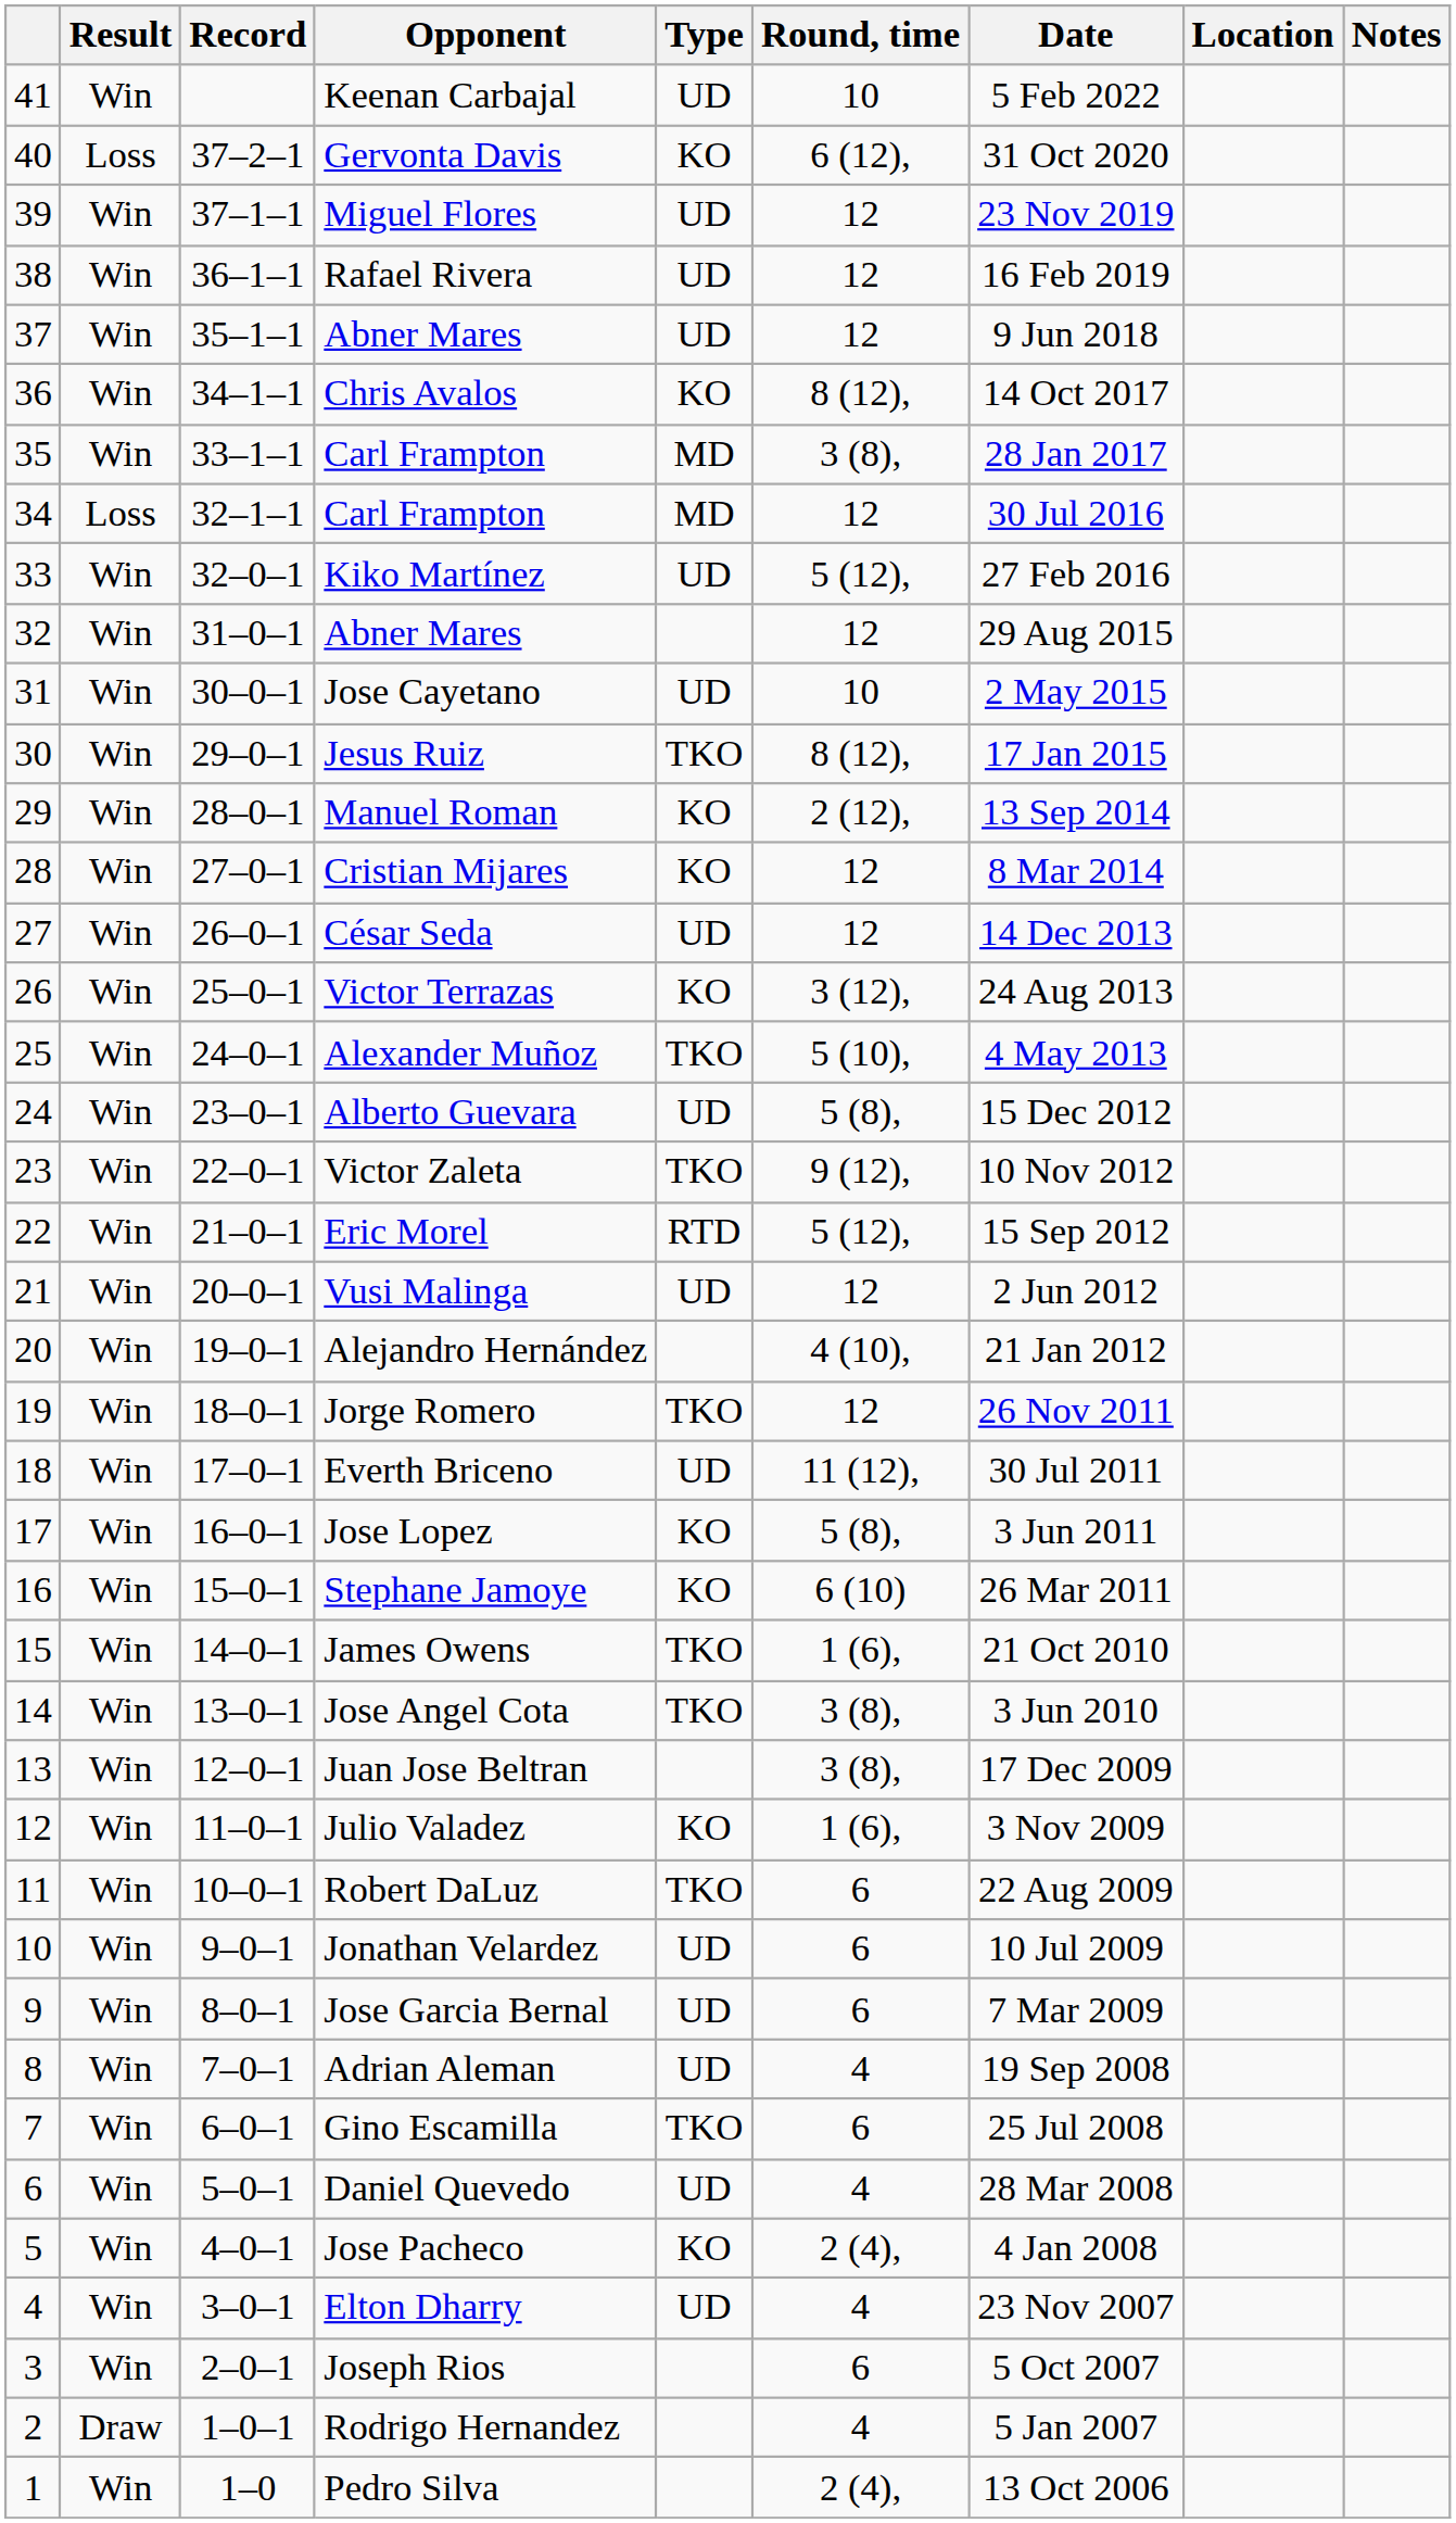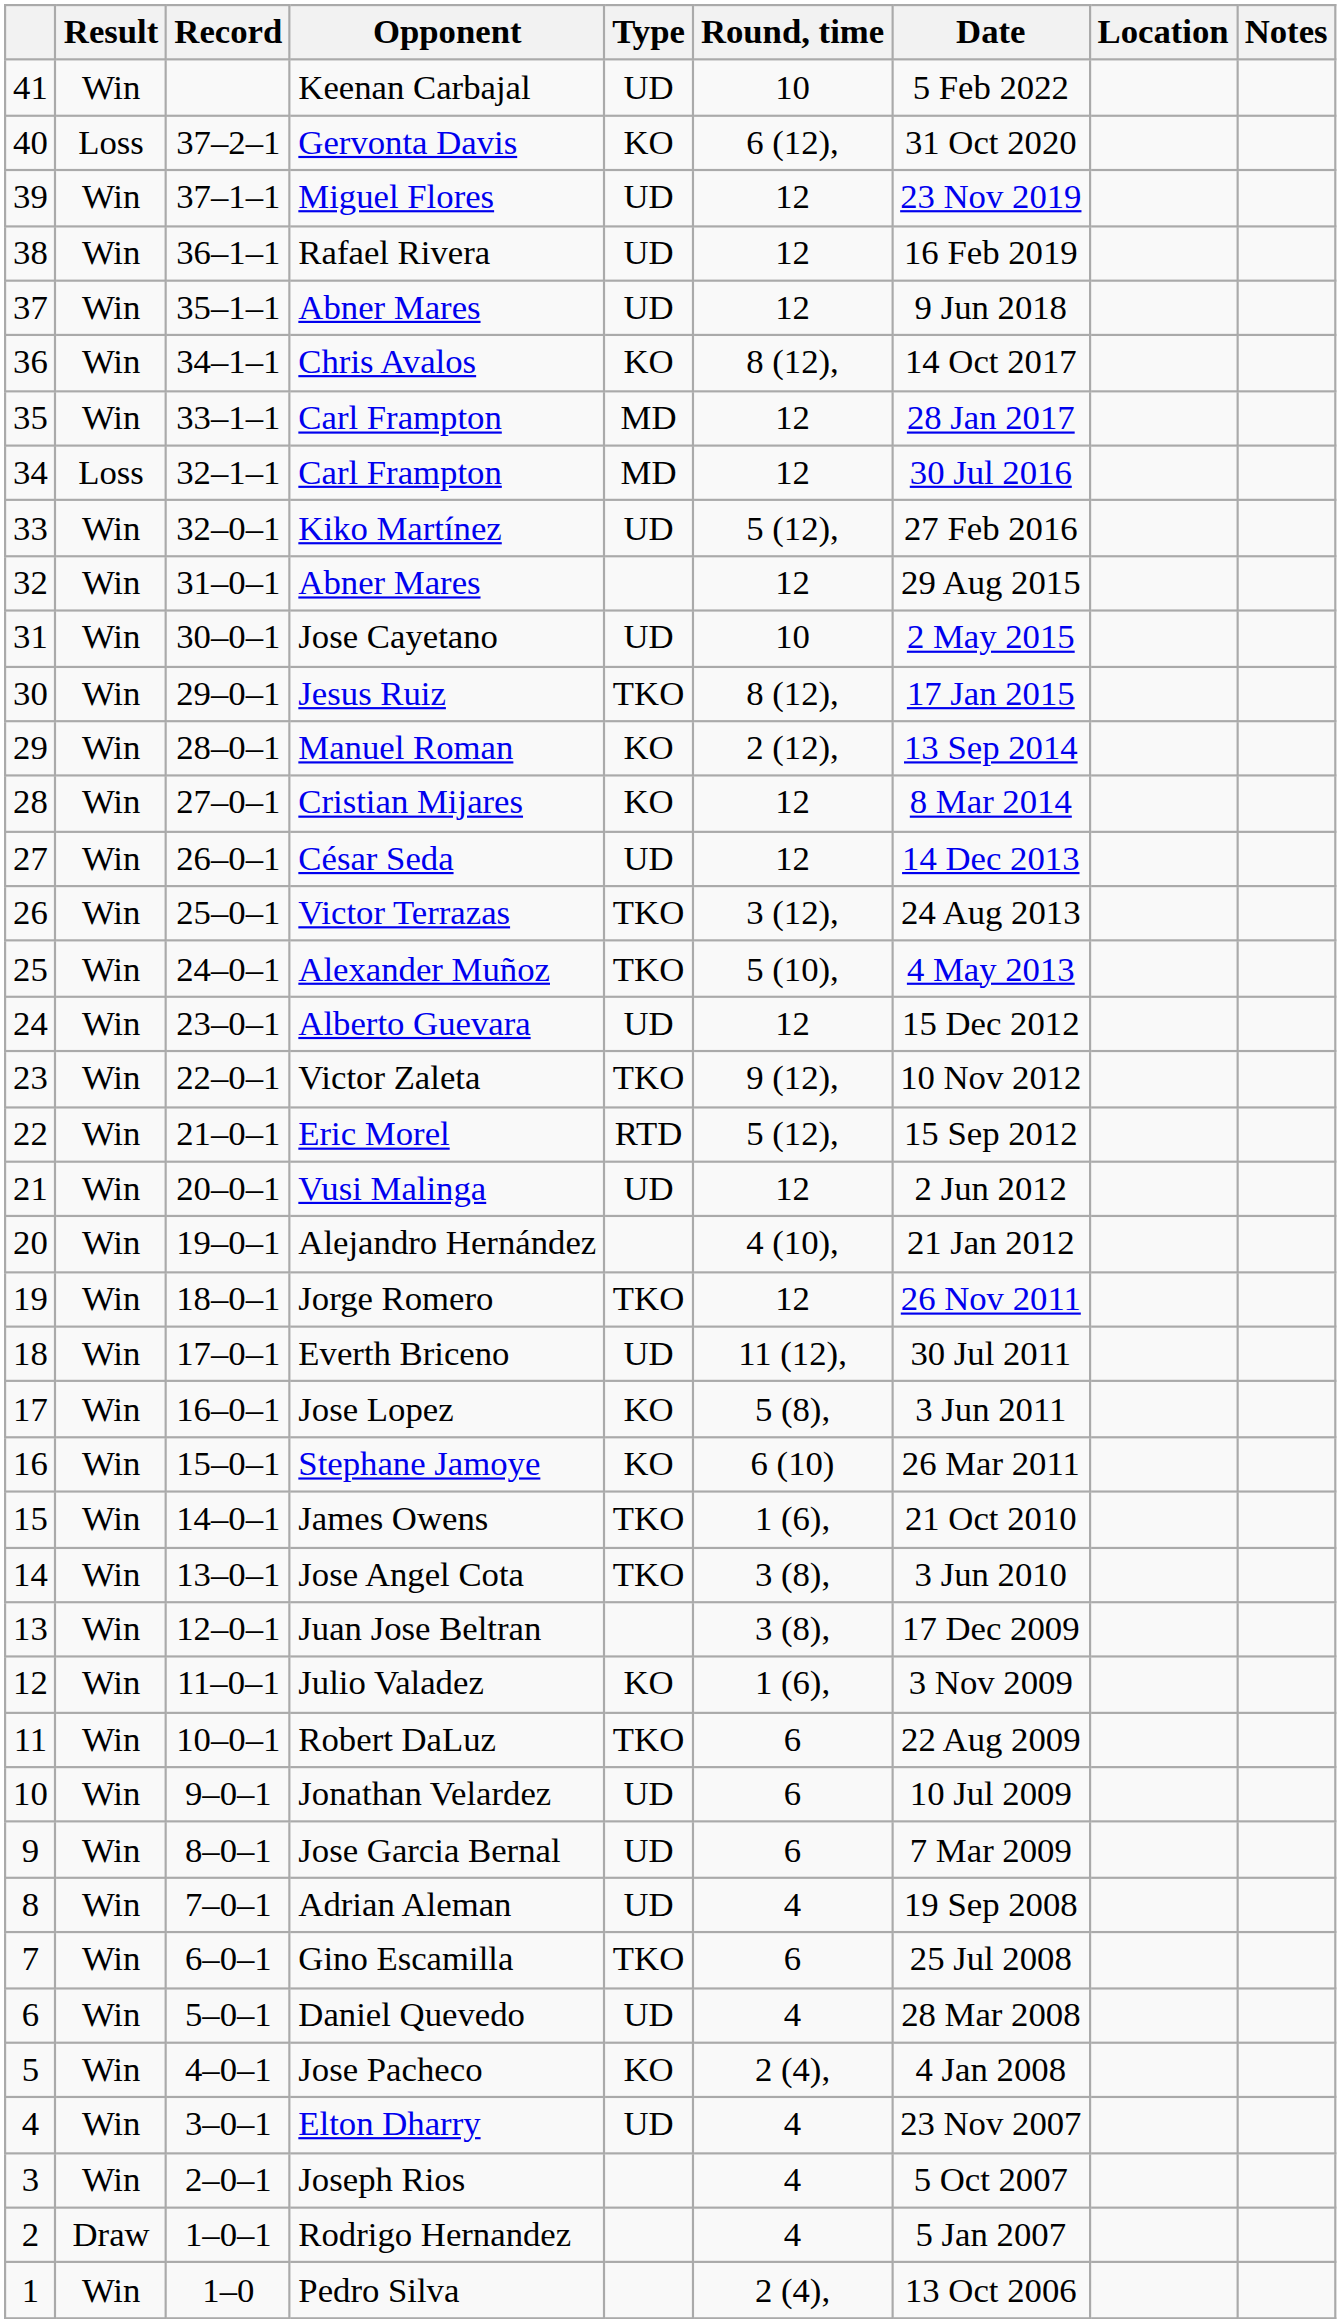 <table class="wikitable" style="text-align:center">
 <tr>
 <th></th>
 <th>Result</th>
 <th>Record</th>
 <th>Opponent</th>
 <th>Type</th>
 <th>Round, time</th>
 <th>Date</th>
 <th>Location</th>
 <th>Notes</th>
 </tr>
 <tr>
 <td>41</td>
 <td>Win</td>
 <td></td>
 <td style="text-align:left;">Keenan Carbajal</td>
 <td>UD</td>
 <td>10</td>
 <td>5 Feb 2022</td>
 <td style="text-align:left;"></td>
 <td></td>
 </tr>
 <tr>
 <td>40</td>
 <td>Loss</td>
 <td>37–2–1</td>
 <td style="text-align:left;"><a href='#'>Gervonta Davis</a></td>
 <td>KO</td>
 <td>6 (12), </td>
 <td>31 Oct 2020</td>
 <td style="text-align:left;"></td>
 <td style="text-align:left;"></td>
 </tr>
 <tr>
 <td>39</td>
 <td>Win</td>
 <td>37–1–1</td>
 <td style="text-align:left;"><a href='#'>Miguel Flores</a></td>
 <td>UD</td>
 <td>12</td>
 <td><a href='#'>23 Nov 2019</a></td>
 <td style="text-align:left;"></td>
 <td style="text-align:left;"></td>
 </tr>
 <tr>
 <td>38</td>
 <td>Win</td>
 <td>36–1–1</td>
 <td style="text-align:left;">Rafael Rivera</td>
 <td>UD</td>
 <td>12</td>
 <td>16 Feb 2019</td>
 <td style="text-align:left;"></td>
 <td style="text-align:left;"></td>
 </tr>
 <tr>
 <td>37</td>
 <td>Win</td>
 <td>35–1–1</td>
 <td style="text-align:left;"><a href='#'>Abner Mares</a></td>
 <td>UD</td>
 <td>12</td>
 <td>9 Jun 2018</td>
 <td style="text-align:left;"></td>
 <td style="text-align:left;"></td>
 </tr>
 <tr>
 <td>36</td>
 <td>Win</td>
 <td>34–1–1</td>
 <td style="text-align:left;"><a href='#'>Chris Avalos</a></td>
 <td>KO</td>
 <td>8 (12), </td>
 <td>14 Oct 2017</td>
 <td style="text-align:left;"></td>
 <td style="text-align:left;"></td>
 </tr>
 <tr>
 <td>35</td>
 <td>Win</td>
 <td>33–1–1</td>
 <td style="text-align:left;"><a href='#'>Carl Frampton</a></td>
 <td>MD</td>
-<td>3 (8), </td>
+<td>12</td>
 <td><a href='#'>28 Jan 2017</a></td>
 <td style="text-align:left;"></td>
 <td style="text-align:left;"></td>
 </tr>
 <tr>
 <td>34</td>
 <td>Loss</td>
 <td>32–1–1</td>
 <td style="text-align:left;"><a href='#'>Carl Frampton</a></td>
 <td>MD</td>
 <td>12</td>
 <td><a href='#'>30 Jul 2016</a></td>
 <td style="text-align:left;"></td>
 <td style="text-align:left;"></td>
 </tr>
 <tr>
 <td>33</td>
 <td>Win</td>
 <td>32–0–1</td>
 <td style="text-align:left;"><a href='#'>Kiko Martínez</a></td>
 <td>UD</td>
 <td>5 (12), </td>
 <td>27 Feb 2016</td>
 <td style="text-align:left;"></td>
 <td style="text-align:left;"></td>
 </tr>
 <tr>
 <td>32</td>
 <td>Win</td>
 <td>31–0–1</td>
 <td style="text-align:left;"><a href='#'>Abner Mares</a></td>
 <td></td>
 <td>12</td>
 <td>29 Aug 2015</td>
 <td style="text-align:left;"></td>
 <td style="text-align:left;"></td>
 </tr>
 <tr>
 <td>31</td>
 <td>Win</td>
 <td>30–0–1</td>
 <td style="text-align:left;">Jose Cayetano</td>
 <td>UD</td>
 <td>10</td>
 <td><a href='#'>2 May 2015</a></td>
 <td style="text-align:left;"></td>
 <td></td>
 </tr>
 <tr>
 <td>30</td>
 <td>Win</td>
 <td>29–0–1</td>
 <td style="text-align:left;"><a href='#'>Jesus Ruiz</a></td>
 <td>TKO</td>
 <td>8 (12), </td>
 <td><a href='#'>17 Jan 2015</a></td>
 <td style="text-align:left;"></td>
 <td style="text-align:left;"></td>
 </tr>
 <tr>
 <td>29</td>
 <td>Win</td>
 <td>28–0–1</td>
 <td style="text-align:left;"><a href='#'>Manuel Roman</a></td>
 <td>KO</td>
 <td>2 (12), </td>
 <td><a href='#'>13 Sep 2014</a></td>
 <td style="text-align:left;"></td>
 <td style="text-align:left;"></td>
 </tr>
 <tr>
 <td>28</td>
 <td>Win</td>
 <td>27–0–1</td>
 <td style="text-align:left;"><a href='#'>Cristian Mijares</a></td>
 <td>KO</td>
 <td>12</td>
 <td><a href='#'>8 Mar 2014</a></td>
 <td style="text-align:left;"></td>
 <td style="text-align:left;"></td>
 </tr>
 <tr>
 <td>27</td>
 <td>Win</td>
 <td>26–0–1</td>
 <td style="text-align:left;"><a href='#'>César Seda</a></td>
 <td>UD</td>
 <td>12</td>
 <td><a href='#'>14 Dec 2013</a></td>
 <td style="text-align:left;"></td>
 <td style="text-align:left;"></td>
 </tr>
 <tr>
 <td>26</td>
 <td>Win</td>
 <td>25–0–1</td>
 <td style="text-align:left;"><a href='#'>Victor Terrazas</a></td>
-<td>KO</td>
+<td>TKO</td>
 <td>3 (12), </td>
 <td>24 Aug 2013</td>
 <td style="text-align:left;"></td>
 <td style="text-align:left;"></td>
 </tr>
 <tr>
 <td>25</td>
 <td>Win</td>
 <td>24–0–1</td>
 <td style="text-align:left;"><a href='#'>Alexander Muñoz</a></td>
 <td>TKO</td>
 <td>5 (10), </td>
 <td><a href='#'>4 May 2013</a></td>
 <td style="text-align:left;"></td>
 <td style="text-align:left;"></td>
 </tr>
 <tr>
 <td>24</td>
 <td>Win</td>
 <td>23–0–1</td>
 <td style="text-align:left;"><a href='#'>Alberto Guevara</a></td>
 <td>UD</td>
-<td>5 (8), </td>
+<td>12</td>
 <td>15 Dec 2012</td>
 <td style="text-align:left;"></td>
 <td style="text-align:left;"></td>
 </tr>
 <tr>
 <td>23</td>
 <td>Win</td>
 <td>22–0–1</td>
 <td style="text-align:left;">Victor Zaleta</td>
 <td>TKO</td>
 <td>9 (12), </td>
 <td>10 Nov 2012</td>
 <td style="text-align:left;"></td>
 <td style="text-align:left;"></td>
 </tr>
 <tr>
 <td>22</td>
 <td>Win</td>
 <td>21–0–1</td>
 <td style="text-align:left;"><a href='#'>Eric Morel</a></td>
 <td>RTD</td>
 <td>5 (12), </td>
 <td>15 Sep 2012</td>
 <td style="text-align:left;"></td>
 <td style="text-align:left;"></td>
 </tr>
 <tr>
 <td>21</td>
 <td>Win</td>
 <td>20–0–1</td>
 <td style="text-align:left;"><a href='#'>Vusi Malinga</a></td>
 <td>UD</td>
 <td>12</td>
 <td>2 Jun 2012</td>
 <td style="text-align:left;"></td>
 <td style="text-align:left;"></td>
 </tr>
 <tr>
 <td>20</td>
 <td>Win</td>
 <td>19–0–1</td>
 <td style="text-align:left;">Alejandro Hernández</td>
 <td></td>
 <td>4 (10), </td>
 <td>21 Jan 2012</td>
 <td style="text-align:left;"></td>
 <td></td>
 </tr>
 <tr>
 <td>19</td>
 <td>Win</td>
 <td>18–0–1</td>
 <td style="text-align:left;">Jorge Romero</td>
 <td>TKO</td>
 <td>12</td>
 <td><a href='#'>26 Nov 2011</a></td>
 <td style="text-align:left;"></td>
 <td></td>
 </tr>
 <tr>
 <td>18</td>
 <td>Win</td>
 <td>17–0–1</td>
 <td style="text-align:left;">Everth Briceno</td>
 <td>UD</td>
 <td>11 (12), </td>
 <td>30 Jul 2011</td>
 <td style="text-align:left;"></td>
 <td style="text-align:left;"></td>
 </tr>
 <tr>
 <td>17</td>
 <td>Win</td>
 <td>16–0–1</td>
 <td style="text-align:left;">Jose Lopez</td>
 <td>KO</td>
 <td>5 (8), </td>
 <td>3 Jun 2011</td>
 <td style="text-align:left;"></td>
 <td></td>
 </tr>
 <tr>
 <td>16</td>
 <td>Win</td>
 <td>15–0–1</td>
 <td style="text-align:left;"><a href='#'>Stephane Jamoye</a></td>
 <td>KO</td>
 <td>6 (10)</td>
 <td>26 Mar 2011</td>
 <td style="text-align:left;"></td>
 <td style="text-align:left;"></td>
 </tr>
 <tr>
 <td>15</td>
 <td>Win</td>
 <td>14–0–1</td>
 <td style="text-align:left;">James Owens</td>
 <td>TKO</td>
 <td>1 (6), </td>
 <td>21 Oct 2010</td>
 <td style="text-align:left;"></td>
 <td></td>
 </tr>
 <tr>
 <td>14</td>
 <td>Win</td>
 <td>13–0–1</td>
 <td style="text-align:left;">Jose Angel Cota</td>
 <td>TKO</td>
 <td>3 (8), </td>
 <td>3 Jun 2010</td>
 <td style="text-align:left;"></td>
 <td></td>
 </tr>
 <tr>
 <td>13</td>
 <td>Win</td>
 <td>12–0–1</td>
 <td style="text-align:left;">Juan Jose Beltran</td>
 <td></td>
 <td>3 (8), </td>
 <td>17 Dec 2009</td>
 <td style="text-align:left;"></td>
 <td></td>
 </tr>
 <tr>
 <td>12</td>
 <td>Win</td>
 <td>11–0–1</td>
 <td style="text-align:left;">Julio Valadez</td>
 <td>KO</td>
 <td>1 (6), </td>
 <td>3 Nov 2009</td>
 <td style="text-align:left;"></td>
 <td></td>
 </tr>
 <tr>
 <td>11</td>
 <td>Win</td>
 <td>10–0–1</td>
 <td style="text-align:left;">Robert DaLuz</td>
 <td>TKO</td>
 <td>6</td>
 <td>22 Aug 2009</td>
 <td style="text-align:left;"></td>
 <td></td>
 </tr>
 <tr>
 <td>10</td>
 <td>Win</td>
 <td>9–0–1</td>
 <td style="text-align:left;">Jonathan Velardez</td>
 <td>UD</td>
 <td>6</td>
 <td>10 Jul 2009</td>
 <td style="text-align:left;"></td>
 <td></td>
 </tr>
 <tr>
 <td>9</td>
 <td>Win</td>
 <td>8–0–1</td>
 <td style="text-align:left;">Jose Garcia Bernal</td>
 <td>UD</td>
 <td>6</td>
 <td>7 Mar 2009</td>
 <td style="text-align:left;"></td>
 <td></td>
 </tr>
 <tr>
 <td>8</td>
 <td>Win</td>
 <td>7–0–1</td>
 <td style="text-align:left;">Adrian Aleman</td>
 <td>UD</td>
 <td>4</td>
 <td>19 Sep 2008</td>
 <td style="text-align:left;"></td>
 <td></td>
 </tr>
 <tr>
 <td>7</td>
 <td>Win</td>
 <td>6–0–1</td>
 <td style="text-align:left;">Gino Escamilla</td>
 <td>TKO</td>
 <td>6</td>
 <td>25 Jul 2008</td>
 <td style="text-align:left;"></td>
 <td></td>
 </tr>
 <tr>
 <td>6</td>
 <td>Win</td>
 <td>5–0–1</td>
 <td style="text-align:left;">Daniel Quevedo</td>
 <td>UD</td>
 <td>4</td>
 <td>28 Mar 2008</td>
 <td style="text-align:left;"></td>
 <td></td>
 </tr>
 <tr>
 <td>5</td>
 <td>Win</td>
 <td>4–0–1</td>
 <td style="text-align:left;">Jose Pacheco</td>
 <td>KO</td>
 <td>2 (4), </td>
 <td>4 Jan 2008</td>
 <td style="text-align:left;"></td>
 <td></td>
 </tr>
 <tr>
 <td>4</td>
 <td>Win</td>
 <td>3–0–1</td>
 <td style="text-align:left;"><a href='#'>Elton Dharry</a></td>
 <td>UD</td>
 <td>4</td>
 <td>23 Nov 2007</td>
 <td style="text-align:left;"></td>
 <td></td>
 </tr>
 <tr>
 <td>3</td>
 <td>Win</td>
 <td>2–0–1</td>
 <td style="text-align:left;">Joseph Rios</td>
 <td></td>
-<td>6</td>
+<td>4</td>
 <td>5 Oct 2007</td>
 <td style="text-align:left;"></td>
 <td></td>
 </tr>
 <tr>
 <td>2</td>
 <td>Draw</td>
 <td>1–0–1</td>
 <td style="text-align:left;">Rodrigo Hernandez</td>
 <td></td>
 <td>4</td>
 <td>5 Jan 2007</td>
 <td style="text-align:left;"></td>
 <td></td>
 </tr>
 <tr>
 <td>1</td>
 <td>Win</td>
 <td>1–0</td>
 <td style="text-align:left;">Pedro Silva</td>
 <td></td>
 <td>2 (4), </td>
 <td>13 Oct 2006</td>
 <td style="text-align:left;"></td>
 <td></td>
 </tr>
 </table>
